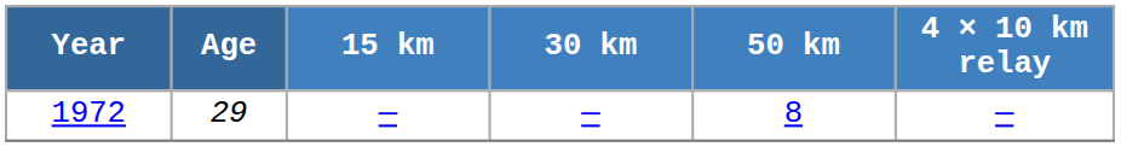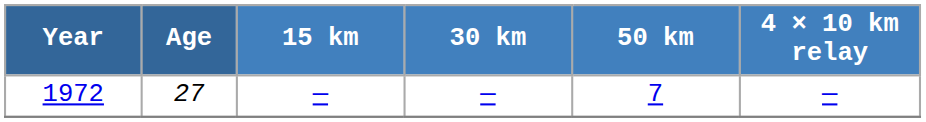 <table class="wikitable" style="font-size:95%; text-align:center; border:grey solid 1px; border-collapse:collapse; background:#ffffff;">
 <tr>
 <th style="background-color:#369; color:white; width:60px;"> Year </th>
 <th style="background-color:#369; color:white; width:40px;"> Age </th>
 <th style="background-color:#4180be; color:white; width:75px;"> 15 km </th>
 <th style="background-color:#4180be; color:white; width:75px;"> 30 km </th>
 <th style="background-color:#4180be; color:white; width:75px;"> 50 km </th>
 <th style="background-color:#4180be; color:white; width:75px;"> 4 × 10 km <br> relay </th>
 </tr>
 <tr>
 <td><a href='#'>1972</a></td>
-<td><em>29</em></td>
+<td><em>27</em></td>
 <td><a href='#'>—</a></td>
 <td><a href='#'>—</a></td>
-<td><a href='#'>8</a></td>
+<td><a href='#'>7</a></td>
 <td><a href='#'>—</a></td>
 </tr>
 <tr>
 </tr>
 </table>
